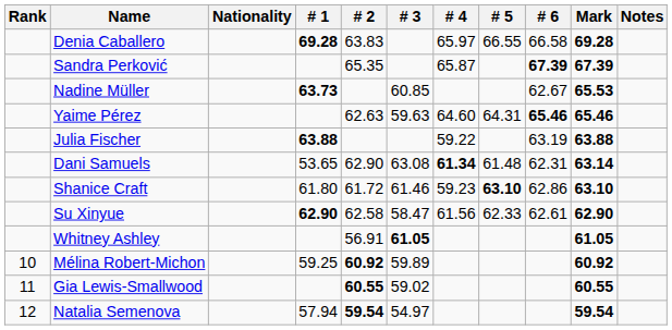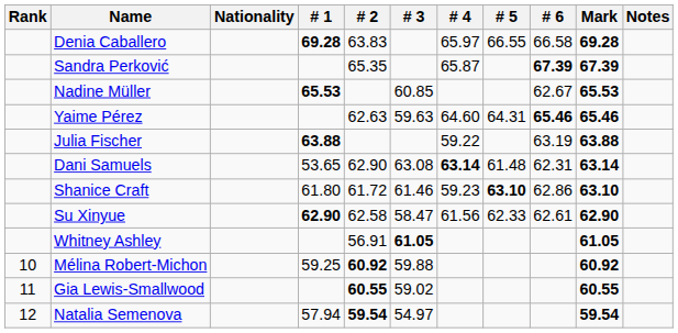 <table class="wikitable sortable" style="text-align:center">
 <tr>
 <th>Rank</th>
 <th>Name</th>
 <th>Nationality</th>
 <th># 1</th>
 <th># 2</th>
 <th># 3</th>
 <th># 4</th>
 <th># 5</th>
 <th># 6</th>
 <th>Mark</th>
 <th>Notes</th>
 </tr>
 <tr>
 <td></td>
 <td align=left><a href='#'>Denia Caballero</a></td>
 <td align=left></td>
 <td><strong>69.28</strong></td>
 <td>63.83</td>
 <td></td>
 <td>65.97</td>
 <td>66.55</td>
 <td>66.58</td>
 <td><strong>69.28</strong></td>
 <td></td>
 </tr>
 <tr>
 <td></td>
 <td align=left><a href='#'>Sandra Perković</a></td>
 <td align=left></td>
 <td></td>
 <td>65.35</td>
 <td></td>
 <td>65.87</td>
 <td></td>
 <td><strong>67.39</strong></td>
 <td><strong>67.39</strong></td>
 <td></td>
 </tr>
 <tr>
 <td></td>
 <td align=left><a href='#'>Nadine Müller</a></td>
 <td align=left></td>
-<td><strong>63.73</strong></td>
+<td><strong>65.53</strong></td>
 <td></td>
 <td>60.85</td>
 <td></td>
 <td></td>
 <td>62.67</td>
 <td><strong>65.53</strong></td>
 <td></td>
 </tr>
 <tr>
 <td></td>
 <td align=left><a href='#'>Yaime Pérez</a></td>
 <td align=left></td>
 <td></td>
 <td>62.63</td>
 <td>59.63</td>
 <td>64.60</td>
 <td>64.31</td>
 <td><strong>65.46</strong></td>
 <td><strong>65.46</strong></td>
 <td></td>
 </tr>
 <tr>
 <td></td>
 <td align=left><a href='#'>Julia Fischer</a></td>
 <td align=left></td>
 <td><strong>63.88</strong></td>
 <td></td>
 <td></td>
 <td>59.22</td>
 <td></td>
 <td>63.19</td>
 <td><strong>63.88</strong></td>
 <td></td>
 </tr>
 <tr>
 <td></td>
 <td align=left><a href='#'>Dani Samuels</a></td>
 <td align=left></td>
 <td>53.65</td>
 <td>62.90</td>
 <td>63.08</td>
-<td><strong>61.34</strong></td>
+<td><strong>63.14</strong></td>
 <td>61.48</td>
 <td>62.31</td>
 <td><strong>63.14</strong></td>
 <td></td>
 </tr>
 <tr>
 <td></td>
 <td align=left><a href='#'>Shanice Craft</a></td>
 <td align=left></td>
 <td>61.80</td>
 <td>61.72</td>
 <td>61.46</td>
 <td>59.23</td>
 <td><strong>63.10</strong></td>
 <td>62.86</td>
 <td><strong>63.10</strong></td>
 <td></td>
 </tr>
 <tr>
 <td></td>
 <td align=left><a href='#'>Su Xinyue</a></td>
 <td align=left></td>
 <td><strong>62.90</strong></td>
 <td>62.58</td>
 <td>58.47</td>
 <td>61.56</td>
 <td>62.33</td>
 <td>62.61</td>
 <td><strong>62.90</strong></td>
 <td></td>
 </tr>
 <tr>
 <td></td>
 <td align=left><a href='#'>Whitney Ashley</a></td>
 <td align=left></td>
 <td></td>
 <td>56.91</td>
 <td><strong>61.05</strong></td>
 <td></td>
 <td></td>
 <td></td>
 <td><strong>61.05</strong></td>
 <td></td>
 </tr>
 <tr>
 <td>10</td>
 <td align=left><a href='#'>Mélina Robert-Michon</a></td>
 <td align=left></td>
 <td>59.25</td>
 <td><strong>60.92</strong></td>
-<td>59.89</td>
+<td>59.88</td>
 <td></td>
 <td></td>
 <td></td>
 <td><strong>60.92</strong></td>
 <td></td>
 </tr>
 <tr>
 <td>11</td>
 <td align=left><a href='#'>Gia Lewis-Smallwood</a></td>
 <td align=left></td>
 <td></td>
 <td><strong>60.55</strong></td>
 <td>59.02</td>
 <td></td>
 <td></td>
 <td></td>
 <td><strong>60.55</strong></td>
 <td></td>
 </tr>
 <tr>
 <td>12</td>
 <td align=left><a href='#'>Natalia Semenova</a></td>
 <td align=left></td>
 <td>57.94</td>
 <td><strong>59.54</strong></td>
 <td>54.97</td>
 <td></td>
 <td></td>
 <td></td>
 <td><strong>59.54</strong></td>
 <td></td>
 </tr>
 </table>
